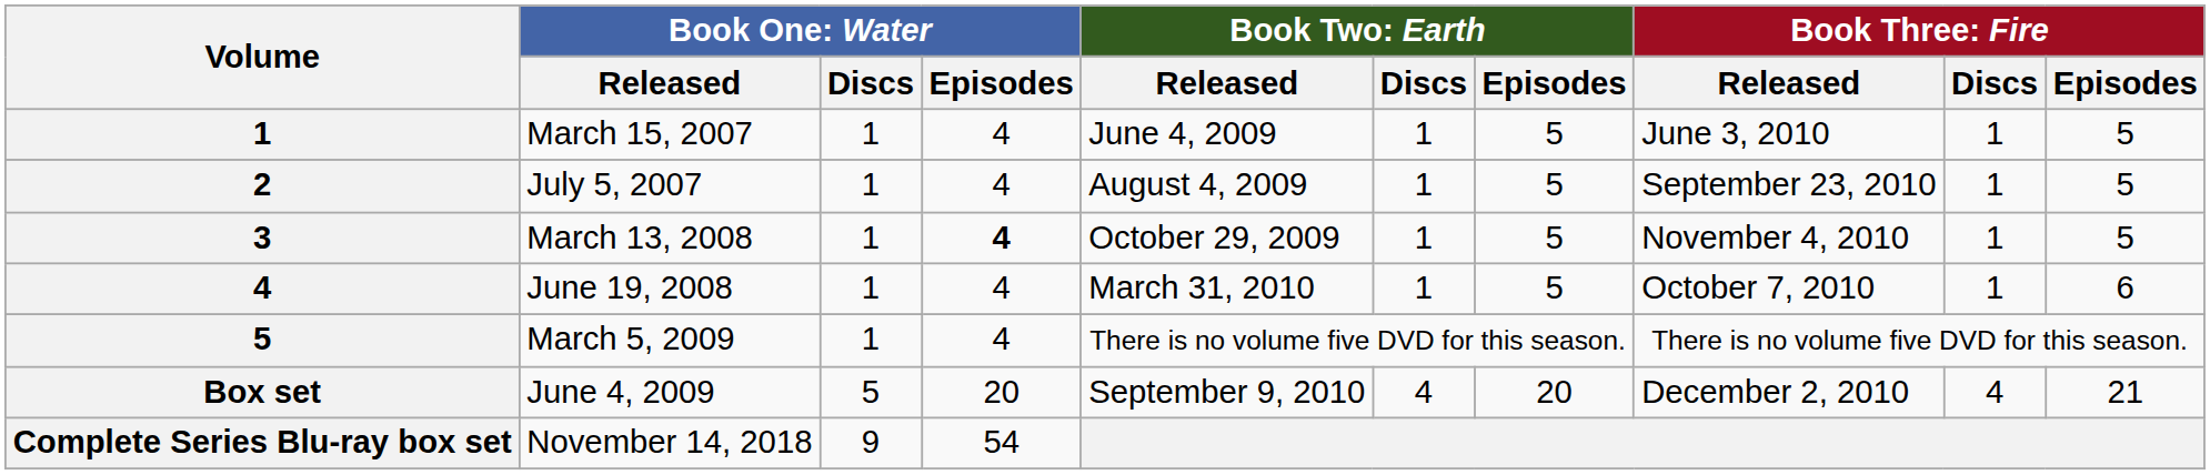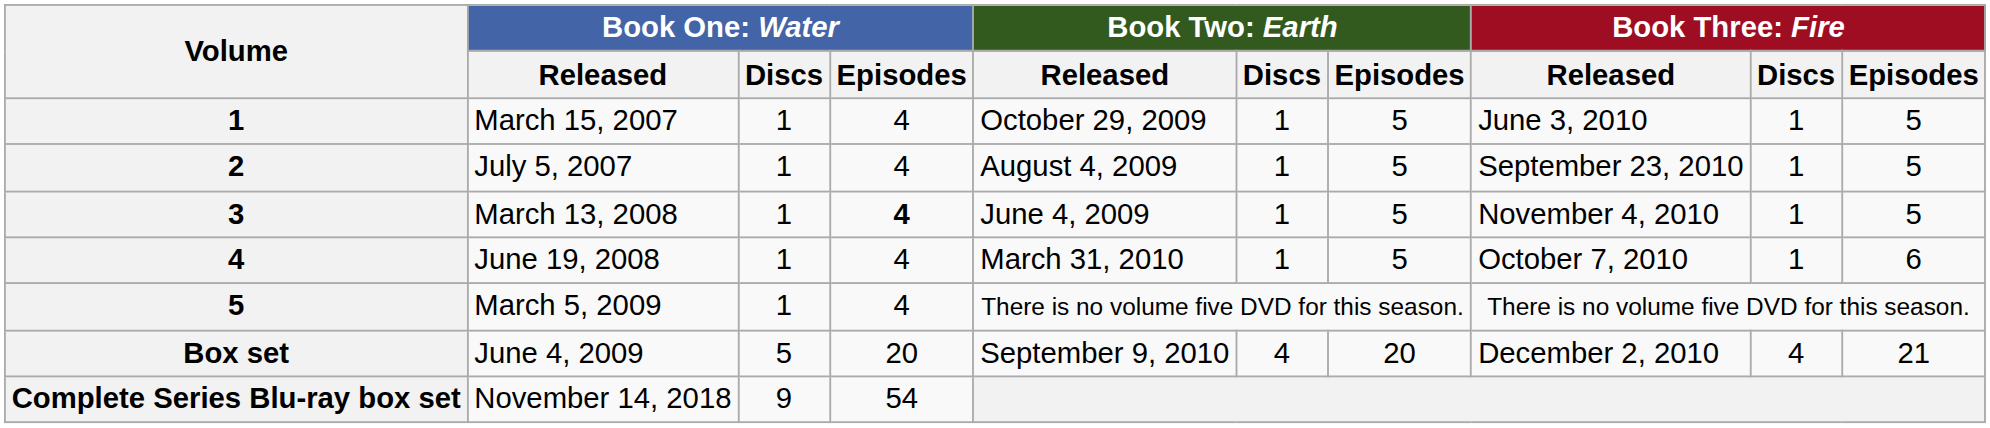 <table class="wikitable">
 <tr>
 <th rowspan="2">Volume</th>
 <th colspan="3" style="background-color: #4364A7; color:white;">Book One: <em>Water</em></th>
 <th colspan="3" style="background-color: #325A1E; color:white;">Book Two: <em>Earth</em></th>
 <th colspan="3" style="background-color: #9F0D22; color:white;">Book Three: <em>Fire</em></th>
 </tr>
 <tr>
 <th>Released</th>
 <th>Discs</th>
 <th>Episodes</th>
 <th>Released</th>
 <th>Discs</th>
 <th>Episodes</th>
 <th>Released</th>
 <th>Discs</th>
 <th>Episodes</th>
 </tr>
 <tr>
 <th>1</th>
 <td>March 15, 2007</td>
 <td align=center>1</td>
 <td align=center>4</td>
-<td>June 4, 2009</td>
+<td>October 29, 2009</td>
 <td align=center>1</td>
 <td align=center>5</td>
 <td>June 3, 2010</td>
 <td align=center>1</td>
 <td align=center>5</td>
 </tr>
 <tr>
 <th>2</th>
 <td>July 5, 2007</td>
 <td align=center>1</td>
 <td align=center>4</td>
 <td>August 4, 2009</td>
 <td align=center>1</td>
 <td align=center>5</td>
 <td>September 23, 2010</td>
 <td align=center>1</td>
 <td align=center>5</td>
 </tr>
 <tr>
 <th>3</th>
 <td>March 13, 2008</td>
 <td align=center>1</td>
 <td align=center><strong>4</strong></td>
-<td>October 29, 2009</td>
+<td>June 4, 2009</td>
 <td align=center>1</td>
 <td align=center>5</td>
 <td>November 4, 2010</td>
 <td align=center>1</td>
 <td align=center>5</td>
 </tr>
 <tr>
 <th>4</th>
 <td>June 19, 2008</td>
 <td align=center>1</td>
 <td align=center>4</td>
 <td>March 31, 2010</td>
 <td align=center>1</td>
 <td align=center>5</td>
 <td>October 7, 2010</td>
 <td align=center>1</td>
 <td align=center>6</td>
 </tr>
 <tr>
 <th>5</th>
 <td>March 5, 2009</td>
 <td align=center>1</td>
 <td align=center>4</td>
 <td colspan=3 align=center><small>There is no volume five DVD for this season.</small></td>
 <td colspan=3 align=center><small>There is no volume five DVD for this season.</small></td>
 </tr>
 <tr>
 <th>Box set</th>
 <td>June 4, 2009</td>
 <td align=center>5</td>
 <td align=center>20</td>
 <td>September 9, 2010</td>
 <td align=center>4</td>
 <td align=center>20</td>
 <td>December 2, 2010</td>
 <td align=center>4</td>
 <td align=center>21</td>
 </tr>
 <tr>
 <th>Complete Series Blu-ray box set</th>
 <td>November 14, 2018</td>
 <td align=center>9</td>
 <td align=center>54</td>
 <th colspan="6"></th>
 </tr>
 </table>
